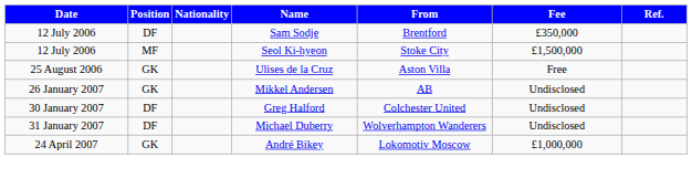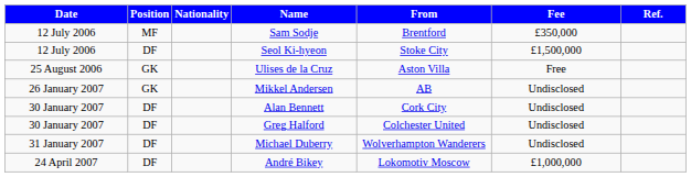 <table class="wikitable" style="text-align:center; font-size:90%">
 <tr>
 <th style="background:#00f; color:white; width:200px;">Date</th>
 <th style="background:#00f; color:white; width:50px;">Position</th>
 <th style="background:#00f; color:white; width:50px;">Nationality</th>
 <th style="background:#00f; color:white; width:200px;">Name</th>
 <th style="background:#00f; color:white; width:200px;">From</th>
 <th style="background:#00f; color:white; width:200px;">Fee</th>
 <th style="background:#00f; color:white; width:100px;">Ref.</th>
 </tr>
 <tr>
 <td>12 July 2006</td>
-<td>DF</td>
+<td>MF</td>
 <td></td>
 <td><a href='#'>Sam Sodje</a></td>
 <td><a href='#'>Brentford</a></td>
 <td>£350,000</td>
 <td></td>
 </tr>
 <tr>
 <td>12 July 2006</td>
-<td>MF</td>
+<td>DF</td>
 <td></td>
 <td><a href='#'>Seol Ki-hyeon</a></td>
 <td><a href='#'>Stoke City</a></td>
 <td>£1,500,000</td>
 <td></td>
 </tr>
 <tr>
 <td>25 August 2006</td>
 <td>GK</td>
 <td></td>
 <td><a href='#'>Ulises de la Cruz</a></td>
 <td><a href='#'>Aston Villa</a></td>
 <td>Free</td>
 <td></td>
 </tr>
 <tr>
 <td>26 January 2007</td>
 <td>GK</td>
 <td></td>
 <td><a href='#'>Mikkel Andersen</a></td>
 <td><a href='#'>AB</a></td>
 <td>Undisclosed</td>
 <td></td>
 </tr>
 <tr>
 <td>30 January 2007</td>
 <td>DF</td>
 <td></td>
+<td><a href='#'>Alan Bennett</a></td>
+<td><a href='#'>Cork City</a></td>
+<td>Undisclosed</td>
+<td></td>
+</tr>
+<tr>
+<td>30 January 2007</td>
+<td>DF</td>
+<td></td>
 <td><a href='#'>Greg Halford</a></td>
 <td><a href='#'>Colchester United</a></td>
 <td>Undisclosed</td>
 <td></td>
 </tr>
 <tr>
 <td>31 January 2007</td>
 <td>DF</td>
 <td></td>
 <td><a href='#'>Michael Duberry</a></td>
 <td><a href='#'>Wolverhampton Wanderers</a></td>
 <td>Undisclosed</td>
 <td></td>
 </tr>
 <tr>
 <td>24 April 2007</td>
-<td>GK</td>
+<td>DF</td>
 <td></td>
 <td><a href='#'>André Bikey</a></td>
 <td><a href='#'>Lokomotiv Moscow</a></td>
 <td>£1,000,000</td>
 <td></td>
 </tr>
 </table>
